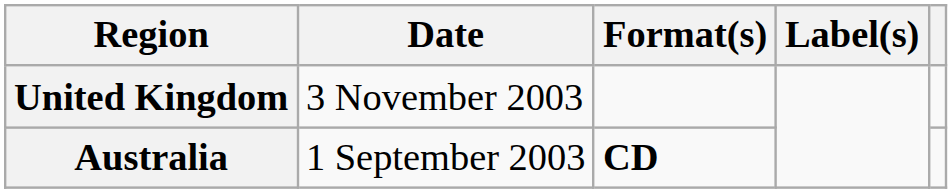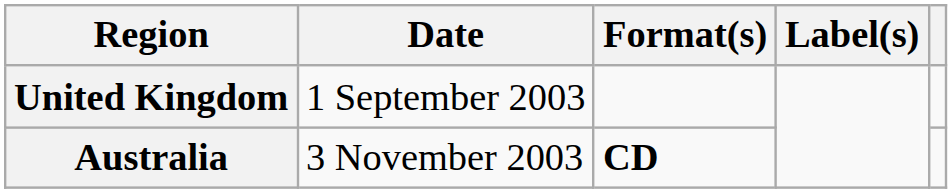 <table class="wikitable plainrowheaders">
 <tr>
 <th scope="col">Region</th>
 <th scope="col">Date</th>
 <th scope="col">Format(s)</th>
 <th scope="col">Label(s)</th>
 <th scope="col"></th>
 </tr>
 <tr>
 <th scope="row">United Kingdom</th>
-<td>3 November 2003</td>
+<td>1 September 2003</td>
 <td></td>
 <td rowspan="2"></td>
 <td align="center"></td>
 </tr>
 <tr>
 <th scope="row">Australia</th>
-<td>1 September 2003</td>
+<td>3 November 2003</td>
 <td><strong>CD</strong></td>
 <td align="center"></td>
 </tr>
 </table>
